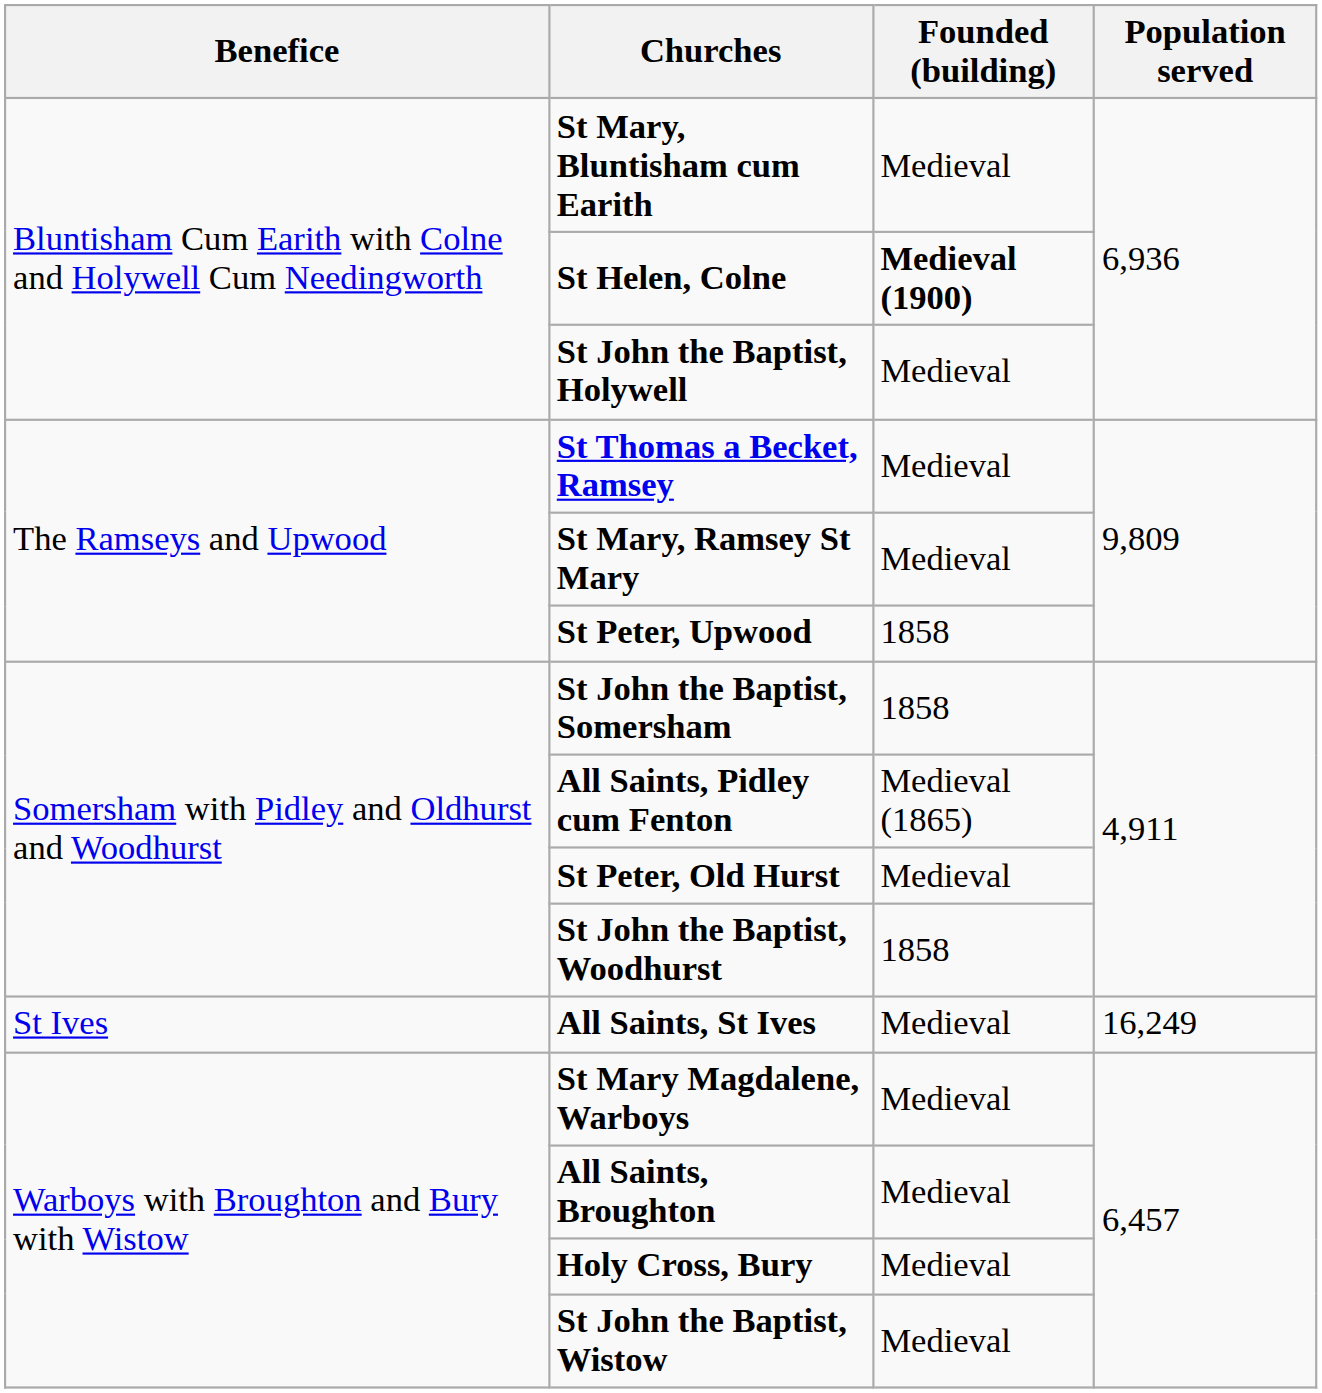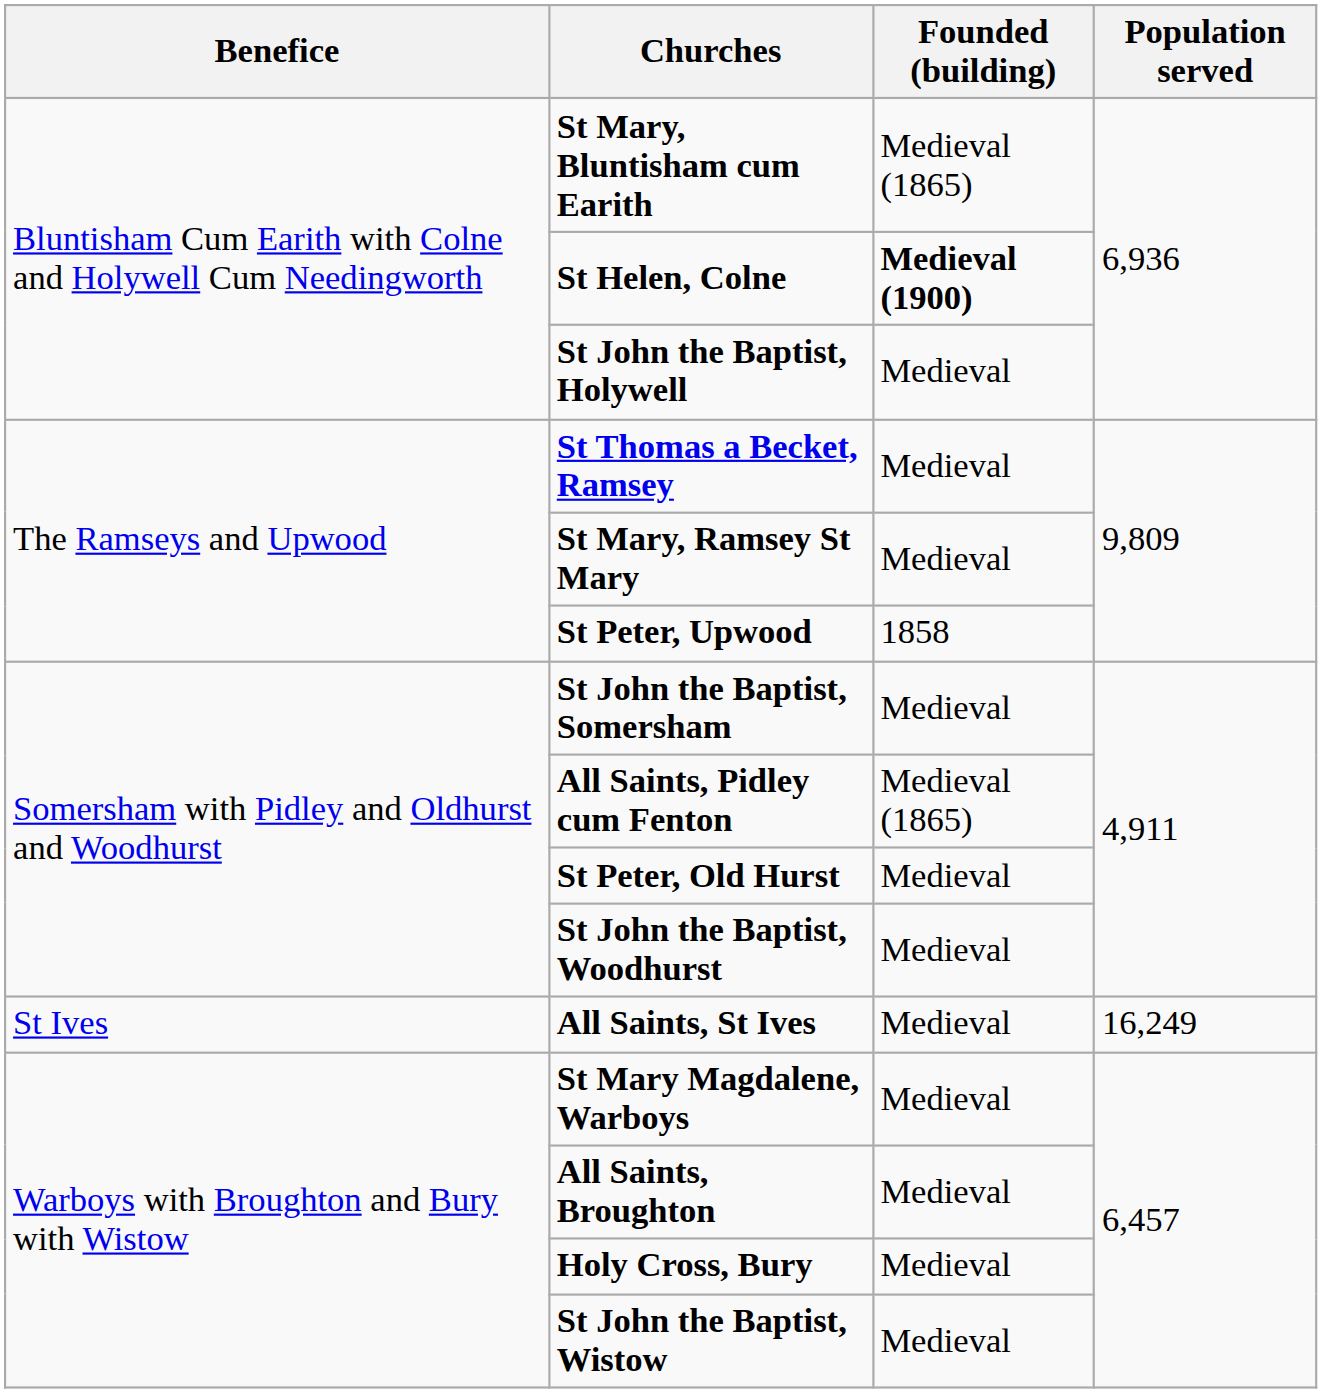 <table class="wikitable">
 <tr>
 <th>Benefice</th>
 <th>Churches</th>
 <th>Founded (building)</th>
 <th>Population served<strong></strong></th>
 </tr>
 <tr>
 <td rowspan="3"><a href='#'>Bluntisham</a> Cum <a href='#'>Earith</a> with <a href='#'>Colne</a> and <a href='#'>Holywell</a> Cum <a href='#'>Needingworth</a></td>
 <td><strong>St Mary, Bluntisham cum Earith</strong></td>
-<td>Medieval</td>
+<td>Medieval (1865)</td>
 <td rowspan="3">6,936</td>
 </tr>
 <tr>
 <td><strong>St Helen, Colne</strong></td>
 <td><strong>Medieval (1900)</strong></td>
 </tr>
 <tr>
 <td><strong>St John the Baptist, Holywell</strong></td>
 <td>Medieval</td>
 </tr>
 <tr>
 <td rowspan="3">The <a href='#'>Ramseys</a> and <a href='#'>Upwood</a></td>
 <td><a href='#'><strong>St Thomas a Becket, Ramsey</strong></a></td>
 <td>Medieval</td>
 <td rowspan="3">9,809</td>
 </tr>
 <tr>
 <td><strong>St Mary, Ramsey St Mary</strong></td>
 <td>Medieval</td>
 </tr>
 <tr>
 <td><strong>St Peter, Upwood</strong></td>
 <td>1858</td>
 </tr>
 <tr>
 <td rowspan="4"><a href='#'>Somersham</a> with <a href='#'>Pidley</a> and <a href='#'>Oldhurst</a> and <a href='#'>Woodhurst</a></td>
 <td><strong>St John the Baptist, Somersham</strong></td>
-<td>1858</td>
+<td>Medieval</td>
 <td rowspan="4">4,911</td>
 </tr>
 <tr>
 <td><strong>All Saints, Pidley cum Fenton</strong></td>
 <td>Medieval (1865)</td>
 </tr>
 <tr>
 <td><strong>St Peter, Old Hurst</strong></td>
 <td>Medieval</td>
 </tr>
 <tr>
 <td><strong>St John the Baptist, Woodhurst</strong></td>
-<td>1858</td>
+<td>Medieval</td>
 </tr>
 <tr>
 <td><a href='#'>St Ives</a></td>
 <td><strong>All Saints, St Ives</strong></td>
 <td>Medieval</td>
 <td>16,249</td>
 </tr>
 <tr>
 <td rowspan="4"><a href='#'>Warboys</a> with <a href='#'>Broughton</a> and <a href='#'>Bury</a> with <a href='#'>Wistow</a></td>
 <td><strong>St Mary Magdalene, Warboys</strong></td>
 <td>Medieval</td>
 <td rowspan="4">6,457</td>
 </tr>
 <tr>
 <td><strong>All Saints, Broughton</strong></td>
 <td>Medieval</td>
 </tr>
 <tr>
 <td><strong>Holy Cross, Bury</strong></td>
 <td>Medieval</td>
 </tr>
 <tr>
 <td><strong>St John the Baptist, Wistow</strong></td>
 <td>Medieval</td>
 </tr>
 </table>
